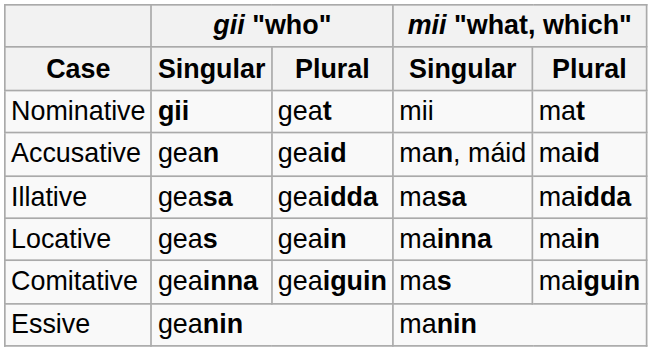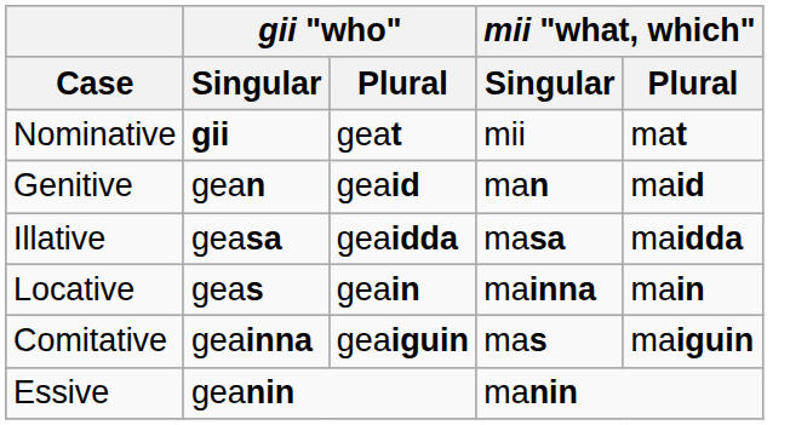 <table class="wikitable">
 <tr>
 <th></th>
 <th colspan="2"><em>gii</em> "who"</th>
 <th colspan="2"><em>mii</em> "what, which"</th>
 </tr>
 <tr>
 <th>Case</th>
 <th>Singular</th>
 <th>Plural</th>
 <th>Singular</th>
 <th>Plural</th>
 </tr>
 <tr>
 <td>Nominative</td>
 <td><strong>gii</strong></td>
 <td>gea<strong>t</strong></td>
 <td>mii</td>
 <td>ma<strong>t</strong></td>
 </tr>
 <tr>
-<td>Accusative</td>
+<td>Genitive</td>
 <td>gea<strong>n</strong></td>
 <td>gea<strong>id</strong></td>
-<td>ma<strong>n</strong>, máid</td>
+<td>ma<strong>n</strong></td>
 <td>ma<strong>id</strong></td>
 </tr>
 <tr>
 <td>Illative</td>
 <td>gea<strong>sa</strong></td>
 <td>gea<strong>idda</strong></td>
 <td>ma<strong>sa</strong></td>
 <td>ma<strong>idda</strong></td>
 </tr>
 <tr>
 <td>Locative</td>
 <td>gea<strong>s</strong></td>
 <td>gea<strong>in</strong></td>
 <td>ma<strong>inna</strong></td>
 <td>ma<strong>in</strong></td>
 </tr>
 <tr>
 <td>Comitative</td>
 <td>gea<strong>inna</strong></td>
 <td>gea<strong>iguin</strong></td>
 <td>ma<strong>s</strong></td>
 <td>ma<strong>iguin</strong></td>
 </tr>
 <tr>
 <td>Essive</td>
 <td colspan="2">gea<strong>nin</strong></td>
 <td colspan="2">ma<strong>nin</strong></td>
 </tr>
 </table>
